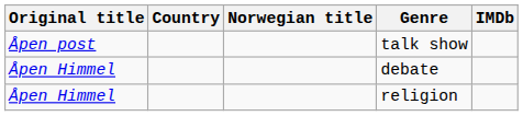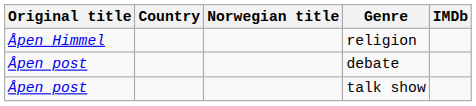 <table class="wikitable">
 <tr>
 <th>Original title</th>
 <th>Country</th>
 <th>Norwegian title</th>
 <th>Genre</th>
 <th>IMDb</th>
 </tr>
 <tr>
+<td><em><a href='#'>Åpen Himmel</a></em></td>
+<td></td>
+<td></td>
+<td>religion</td>
+<td></td>
+</tr>
+<tr>
+<td><em><a href='#'>Åpen post</a></em></td>
+<td></td>
+<td></td>
+<td>debate</td>
+<td></td>
+</tr>
+<tr>
 <td><em><a href='#'>Åpen post</a></em></td>
 <td></td>
 <td></td>
 <td>talk show</td>
 <td></td>
 </tr>
-<tr>
-<td><em><a href='#'>Åpen Himmel</a></em></td>
-<td></td>
-<td></td>
-<td>debate</td>
-<td></td>
-</tr>
-<tr>
-<td><em><a href='#'>Åpen Himmel</a></em></td>
-<td></td>
-<td></td>
-<td>religion</td>
-<td></td>
-</tr>
 </table>
